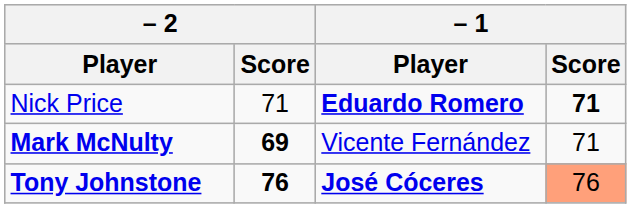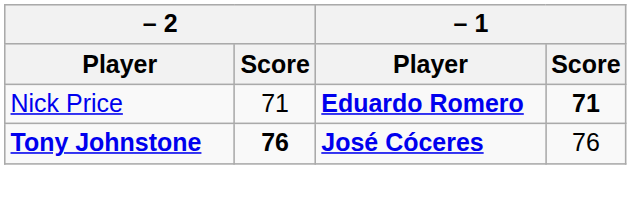 <table class=wikitable>
 <tr>
 <th colspan=2> – 2</th>
 <th colspan=2> – 1</th>
 </tr>
 <tr>
 <th width=140>Player</th>
 <th>Score</th>
 <th width=140>Player</th>
 <th>Score</th>
 </tr>
 <tr>
 <td><a href='#'>Nick Price</a></td>
 <td align=center>71</td>
 <td><strong><a href='#'>Eduardo Romero</a></strong></td>
 <td align=center><strong>71</strong></td>
 </tr>
 <tr>
-<td><strong><a href='#'>Mark McNulty</a></strong></td>
-<td align=center><strong>69</strong></td>
-<td><a href='#'>Vicente Fernández</a></td>
-<td align=center>71</td>
-</tr>
-<tr>
 <td><strong><a href='#'>Tony Johnstone</a></strong></td>
 <td align=center><strong>76</strong></td>
 <td><strong><a href='#'>José Cóceres</a></strong></td>
-<td align=center style="background: lightsalmon;">76</td>
+<td align=center>76</td>
 </tr>
 </table>
